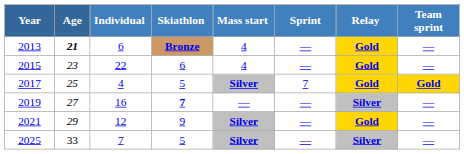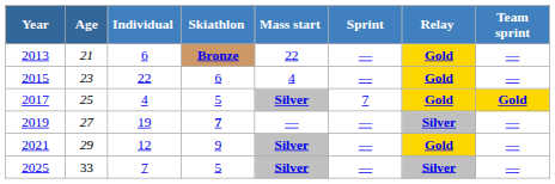 <table class="wikitable" style="font-size:95%; text-align:center; border:grey solid 1px; border-collapse:collapse; background:#ffffff;">
 <tr>
 <th style="background-color:#369; color:white; width:60px;"> Year </th>
 <th style="background-color:#369; color:white; width:40px;"> Age </th>
 <th style="background-color:#4180be; color:white; width:75px;">Individual </th>
 <th style="background-color:#4180be; color:white; width:75px;">Skiathlon </th>
 <th style="background-color:#4180be; color:white; width:75px;">Mass start </th>
 <th style="background-color:#4180be; color:white; width:75px;"> Sprint </th>
 <th style="background-color:#4180be; color:white; width:75px;">Relay </th>
 <th style="background-color:#4180be; color:white; width:75px;"> Team <br> sprint </th>
 </tr>
 <tr>
 <td><a href='#'>2013</a></td>
-<td><strong><em>21</em></strong></td>
+<td><em>21</em></td>
 <td><a href='#'>6</a></td>
 <td style="background:#c96;"><a href='#'><strong>Bronze</strong></a></td>
-<td><a href='#'>4</a></td>
+<td><a href='#'>22</a></td>
 <td><a href='#'>—</a></td>
 <td style="background:gold;"><a href='#'><strong>Gold</strong></a></td>
 <td><a href='#'>—</a></td>
 </tr>
 <tr>
 <td><a href='#'>2015</a></td>
 <td><em>23</em></td>
 <td><a href='#'>22</a></td>
 <td><a href='#'>6</a></td>
 <td><a href='#'>4</a></td>
 <td><a href='#'>—</a></td>
 <td style="background:gold;"><a href='#'><strong>Gold</strong></a></td>
 <td><a href='#'>—</a></td>
 </tr>
 <tr>
 <td><a href='#'>2017</a></td>
 <td><em>25</em></td>
 <td><a href='#'>4</a></td>
 <td><a href='#'>5</a></td>
 <td style="background:silver;"><a href='#'><strong>Silver</strong></a></td>
 <td><a href='#'>7</a></td>
 <td style="background:gold;"><a href='#'><strong>Gold</strong></a></td>
 <td style="background:gold;"><a href='#'><strong>Gold</strong></a></td>
 </tr>
 <tr>
 <td><a href='#'>2019</a></td>
 <td><em>27</em></td>
-<td><a href='#'>16</a></td>
+<td><a href='#'>19</a></td>
 <td><strong><a href='#'>7</a></strong></td>
 <td><a href='#'>—</a></td>
 <td><a href='#'>—</a></td>
 <td style="background:silver;"><a href='#'><strong>Silver</strong></a></td>
 <td><a href='#'>—</a></td>
 </tr>
 <tr>
 <td><a href='#'>2021</a></td>
 <td><em>29</em></td>
 <td><a href='#'>12</a></td>
 <td><a href='#'>9</a></td>
 <td style="background-color: silver;"><a href='#'><strong>Silver</strong></a></td>
 <td><a href='#'>—</a></td>
 <td style="background-color: gold;"><a href='#'><strong>Gold</strong></a></td>
 <td><a href='#'>—</a></td>
 </tr>
 <tr>
 <td><a href='#'>2025</a></td>
 <td>33</td>
 <td><a href='#'>7</a></td>
 <td><a href='#'>5</a></td>
 <td style="background-color: silver;"><a href='#'><strong>Silver</strong></a></td>
 <td><a href='#'>—</a></td>
 <td style="background-color: silver;"><a href='#'><strong>Silver</strong></a></td>
 <td><a href='#'>—</a></td>
 </tr>
 </table>
